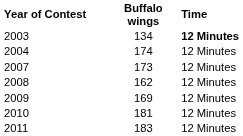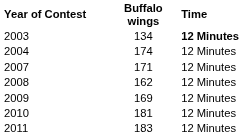 <table>
 <tr>
 <th align="left" width="145px"><strong>Year of Contest</strong></th>
 <th align="center" width="100px"><strong>Buffalo wings</strong></th>
 <th align="left" width="300px"><strong>Time</strong></th>
 </tr>
 <tr>
 <td align="left">2003</td>
 <td align="center">134</td>
 <td align="left"><strong>12 Minutes</strong></td>
 </tr>
 <tr>
 <td align="left">2004</td>
 <td align="center">174</td>
 <td align="left">12 Minutes</td>
 </tr>
 <tr>
 <td align="left">2007</td>
-<td align="center">173</td>
+<td align="center">171</td>
 <td align="left">12 Minutes</td>
 </tr>
 <tr>
 <td align="left">2008</td>
 <td align="center">162</td>
 <td align="left">12 Minutes</td>
 </tr>
 <tr>
 <td align="left">2009</td>
 <td align="center">169</td>
 <td align="left">12 Minutes</td>
 </tr>
 <tr>
 <td align="left">2010</td>
 <td align="center">181</td>
 <td align="left">12 Minutes</td>
 </tr>
 <tr>
 <td align="left">2011</td>
 <td align="center">183</td>
 <td align="left">12 Minutes</td>
 </tr>
 <tr>
 </tr>
 </table>
